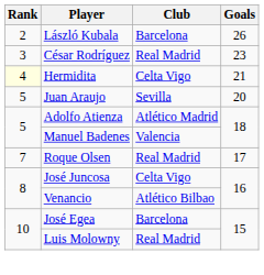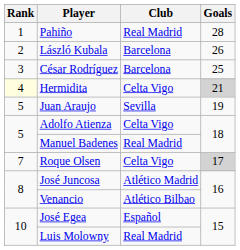 <table class="wikitable">
 <tr>
 <th>Rank</th>
 <th>Player</th>
 <th>Club</th>
 <th>Goals</th>
+</tr>
+<tr>
+<td align=center>1</td>
+<td> <a href='#'>Pahiño</a></td>
+<td><a href='#'>Real Madrid</a></td>
+<td align=center>28</td>
 </tr>
 <tr>
 <td align=center>2</td>
 <td> <a href='#'>László Kubala</a></td>
 <td><a href='#'>Barcelona</a></td>
 <td align=center>26</td>
 </tr>
 <tr>
 <td align=center>3</td>
 <td> <a href='#'>César Rodríguez</a></td>
-<td><a href='#'>Real Madrid</a></td>
-<td align=center>23</td>
+<td><a href='#'>Barcelona</a></td>
+<td align=center>25</td>
 </tr>
 <tr>
 <td align=center style="background: lightyellow;">4</td>
 <td> <a href='#'>Hermidita</a></td>
 <td><a href='#'>Celta Vigo</a></td>
-<td align=center>21</td>
+<td align=center style="background: lightgrey;">21</td>
 </tr>
 <tr>
 <td align=center>5</td>
 <td> <a href='#'>Juan Araujo</a></td>
 <td><a href='#'>Sevilla</a></td>
-<td align=center>20</td>
+<td align=center>19</td>
 </tr>
 <tr>
 <td rowspan=2 align=center>5</td>
 <td> <a href='#'>Adolfo Atienza</a></td>
-<td><a href='#'>Atlético Madrid</a></td>
+<td><a href='#'>Celta Vigo</a></td>
 <td rowspan=2 align=center>18</td>
 </tr>
 <tr>
 <td> <a href='#'>Manuel Badenes</a></td>
-<td><a href='#'>Valencia</a></td>
+<td><a href='#'>Real Madrid</a></td>
 </tr>
 <tr>
 <td align=center>7</td>
 <td> <a href='#'>Roque Olsen</a></td>
-<td><a href='#'>Real Madrid</a></td>
-<td align=center>17</td>
+<td><a href='#'>Celta Vigo</a></td>
+<td align=center style="background: lightgrey;">17</td>
 </tr>
 <tr>
 <td rowspan=2 align=center>8</td>
 <td> <a href='#'>José Juncosa</a></td>
-<td><a href='#'>Celta Vigo</a></td>
+<td><a href='#'>Atlético Madrid</a></td>
 <td rowspan=2 align=center>16</td>
 </tr>
 <tr>
 <td> <a href='#'>Venancio</a></td>
 <td><a href='#'>Atlético Bilbao</a></td>
 </tr>
 <tr>
 <td rowspan=2 align=center>10</td>
 <td> <a href='#'>José Egea</a></td>
-<td><a href='#'>Barcelona</a></td>
+<td><a href='#'>Español</a></td>
 <td rowspan=2 align=center>15</td>
 </tr>
 <tr>
 <td> <a href='#'>Luis Molowny</a></td>
 <td><a href='#'>Real Madrid</a></td>
 </tr>
 </table>
